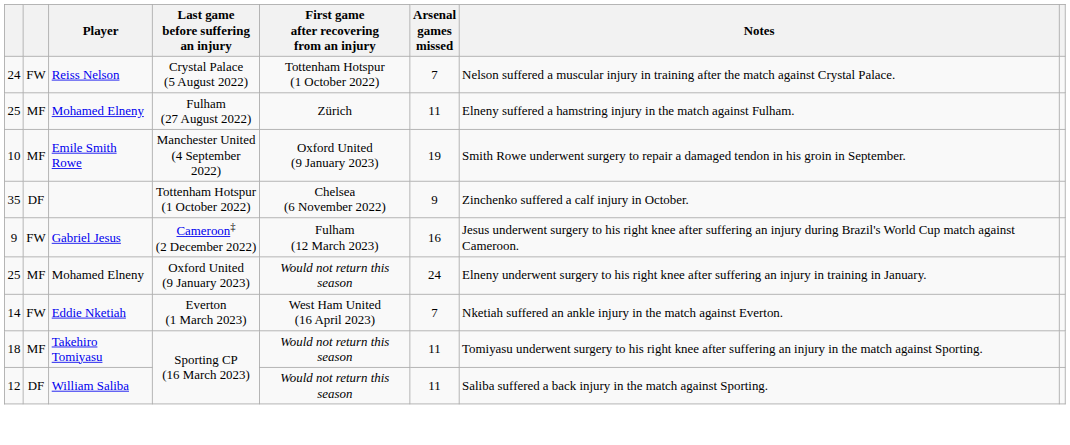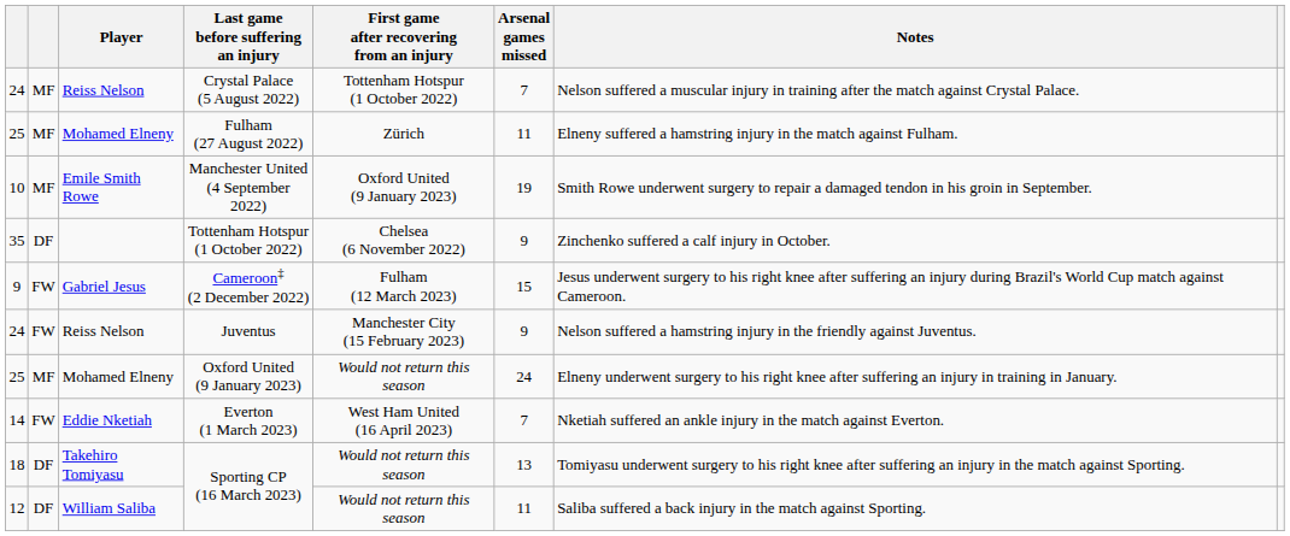 <table class="wikitable sortable" style="text-align:center; font-size:95%;">
 <tr>
 <th></th>
 <th></th>
 <th>Player</th>
 <th class="unsortable">Last game<br>before suffering<br>an injury</th>
 <th class="unsortable">First game<br>after recovering<br>from an injury</th>
 <th>Arsenal<br>games<br>missed</th>
 <th class="unsortable">Notes</th>
 <th class="unsortable"></th>
 </tr>
 <tr>
 <td>24</td>
-<td>FW</td>
+<td>MF</td>
 <td style="text-align:left;" data-sort-value="Nels"> <a href='#'>Reiss Nelson</a></td>
 <td>Crystal Palace<br>(5 August 2022)</td>
 <td>Tottenham Hotspur<br>(1 October 2022)</td>
 <td>7</td>
 <td style="text-align:left;">Nelson suffered a muscular injury in training after the match against Crystal Palace.</td>
 <td><br></td>
 </tr>
 <tr>
 <td>25</td>
 <td>MF</td>
 <td style="text-align:left;" data-sort-value="Elne"> <a href='#'>Mohamed Elneny</a></td>
 <td>Fulham<br>(27 August 2022)</td>
 <td> Zürich<br></td>
 <td>11</td>
 <td style="text-align:left;">Elneny suffered a hamstring injury in the match against Fulham.</td>
 <td><br></td>
 </tr>
 <tr>
 <td>10</td>
 <td>MF</td>
 <td style="text-align:left;" data-sort-value="Smit"> <a href='#'>Emile Smith Rowe</a></td>
 <td>Manchester United<br>(4 September 2022)</td>
 <td>Oxford United<br>(9 January 2023)</td>
 <td>19</td>
 <td style="text-align:left;">Smith Rowe underwent surgery to repair a damaged tendon in his groin in September.</td>
 <td><br></td>
 </tr>
 <tr>
 <td>35</td>
 <td>DF</td>
 <td style="text-align:left;" data-sort-value="Zinc"></td>
 <td>Tottenham Hotspur<br>(1 October 2022)</td>
 <td>Chelsea<br>(6 November 2022)</td>
 <td>9</td>
 <td style="text-align:left;">Zinchenko suffered a calf injury in October.</td>
 <td><br></td>
 </tr>
 <tr>
 <td>9</td>
 <td>FW</td>
 <td style="text-align:left;" data-sort-value="Jesu"> <a href='#'>Gabriel Jesus</a></td>
 <td> <a href='#'>Cameroon</a><sup>‡</sup><br>(2 December 2022)</td>
 <td>Fulham<br>(12 March 2023)</td>
-<td>16</td>
+<td>15</td>
 <td style="text-align:left;">Jesus underwent surgery to his right knee after suffering an injury during Brazil's World Cup match against Cameroon.</td>
+<td><br></td>
+</tr>
+<tr>
+<td>24</td>
+<td>FW</td>
+<td style="text-align:left;" data-sort-value="Nels"> Reiss Nelson</td>
+<td> Juventus<br></td>
+<td>Manchester City<br>(15 February 2023)</td>
+<td>9</td>
+<td style="text-align:left;">Nelson suffered a hamstring injury in the friendly against Juventus.</td>
 <td><br></td>
 </tr>
 <tr>
 <td>25</td>
 <td>MF</td>
 <td style="text-align:left;" data-sort-value="Elne"> Mohamed Elneny</td>
 <td>Oxford United<br>(9 January 2023)</td>
 <td><em>Would not return this season</em></td>
 <td>24</td>
 <td style="text-align:left;">Elneny underwent surgery to his right knee after suffering an injury in training in January.</td>
 <td><br></td>
 </tr>
 <tr>
 <td>14</td>
 <td>FW</td>
 <td style="text-align:left;" data-sort-value="Nket"> <a href='#'>Eddie Nketiah</a></td>
 <td>Everton<br>(1 March 2023)</td>
 <td>West Ham United<br>(16 April 2023)</td>
 <td>7</td>
 <td style="text-align:left;">Nketiah suffered an ankle injury in the match against Everton.</td>
 <td><br></td>
 </tr>
 <tr>
 <td>18</td>
-<td>MF</td>
+<td>DF</td>
 <td style="text-align:left;" data-sort-value="Tomi"> <a href='#'>Takehiro Tomiyasu</a></td>
 <td rowspan="2"> Sporting CP<br>(16 March 2023)</td>
 <td><em>Would not return this season</em></td>
-<td>11</td>
+<td>13</td>
 <td style="text-align:left;">Tomiyasu underwent surgery to his right knee after suffering an injury in the match against Sporting.</td>
 <td><br></td>
 </tr>
 <tr>
 <td>12</td>
 <td>DF</td>
 <td style="text-align:left;" data-sort-value="Sali"> <a href='#'>William Saliba</a></td>
 <td><em>Would not return this season</em></td>
 <td>11</td>
 <td style="text-align:left;">Saliba suffered a back injury in the match against Sporting.</td>
 <td><br></td>
 </tr>
 </table>
